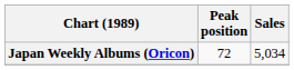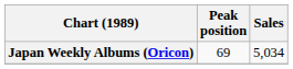 <table class="wikitable sortable plainrowheaders" style="text-align:center;">
 <tr>
 <th scope="col">Chart (1989)</th>
 <th scope="col">Peak<br>position</th>
 <th scope="col">Sales</th>
 </tr>
 <tr>
 <th scope="row">Japan Weekly Albums (<a href='#'>Oricon</a>)</th>
-<td style="text-align:center;">72</td>
+<td style="text-align:center;">69</td>
 <td style="text-align:left;">5,034</td>
 </tr>
 <tr>
 </tr>
 </table>
